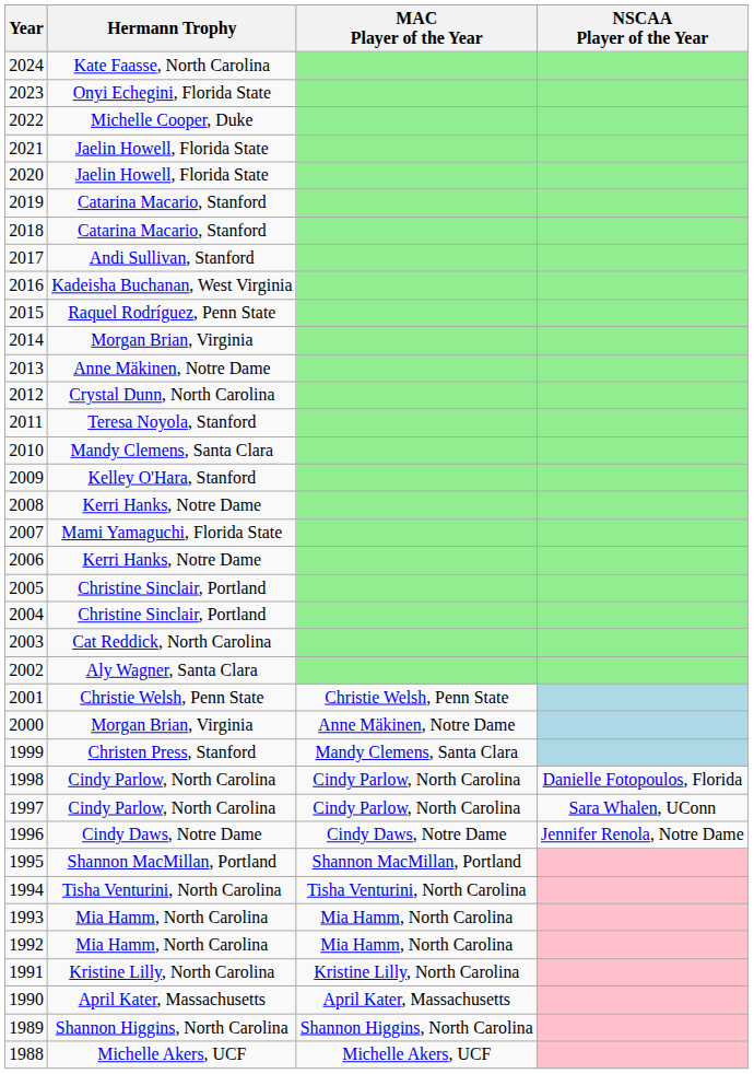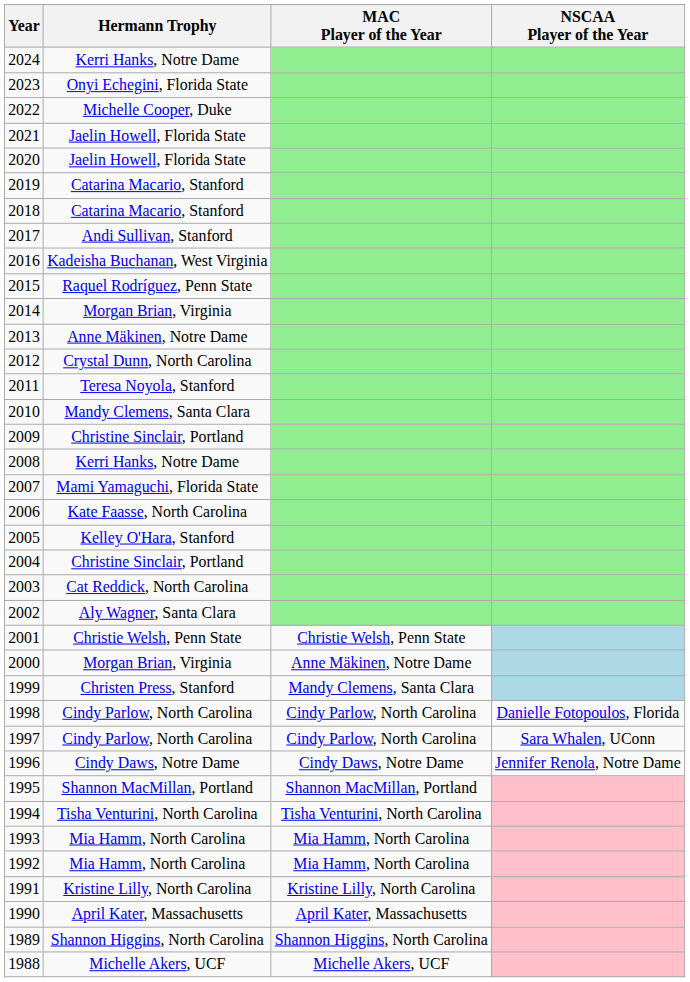 <table class="wikitable" style="text-align: center">
 <tr style="white-space: nowrap;">
 </tr>
 <tr bgcolor="#CCCCCCC">
 <th>Year</th>
 <th>Hermann Trophy</th>
 <th>MAC<br>Player of the Year</th>
 <th>NSCAA<br>Player of the Year</th>
 </tr>
 <tr>
 <td>2024</td>
-<td><a href='#'>Kate Faasse</a>, North Carolina</td>
+<td><a href='#'>Kerri Hanks</a>, Notre Dame</td>
 <td bgcolor="lightgreen"></td>
 <td bgcolor="lightgreen"></td>
 </tr>
 <tr>
 <td>2023</td>
 <td><a href='#'>Onyi Echegini</a>, Florida State</td>
 <td bgcolor="lightgreen"></td>
 <td bgcolor="lightgreen"></td>
 </tr>
 <tr>
 <td>2022</td>
 <td><a href='#'>Michelle Cooper</a>, Duke</td>
 <td bgcolor="lightgreen"></td>
 <td bgcolor="lightgreen"></td>
 </tr>
 <tr>
 <td>2021</td>
 <td><a href='#'>Jaelin Howell</a>, Florida State</td>
 <td bgcolor="lightgreen"></td>
 <td bgcolor="lightgreen"></td>
 </tr>
 <tr>
 <td>2020</td>
 <td><a href='#'>Jaelin Howell</a>, Florida State</td>
 <td bgcolor="lightgreen"></td>
 <td bgcolor="lightgreen"></td>
 </tr>
 <tr>
 <td>2019</td>
 <td><a href='#'>Catarina Macario</a>, Stanford</td>
 <td bgcolor="lightgreen"></td>
 <td bgcolor="lightgreen"></td>
 </tr>
 <tr>
 <td>2018</td>
 <td><a href='#'>Catarina Macario</a>, Stanford</td>
 <td bgcolor="lightgreen"></td>
 <td bgcolor="lightgreen"></td>
 </tr>
 <tr>
 <td>2017</td>
 <td><a href='#'>Andi Sullivan</a>, Stanford</td>
 <td bgcolor="lightgreen"></td>
 <td bgcolor="lightgreen"></td>
 </tr>
 <tr>
 <td>2016</td>
 <td><a href='#'>Kadeisha Buchanan</a>, West Virginia</td>
 <td bgcolor="lightgreen"></td>
 <td bgcolor="lightgreen"></td>
 </tr>
 <tr>
 <td>2015</td>
 <td><a href='#'>Raquel Rodríguez</a>, Penn State</td>
 <td bgcolor="lightgreen"></td>
 <td bgcolor="lightgreen"></td>
 </tr>
 <tr>
 <td>2014</td>
 <td><a href='#'>Morgan Brian</a>, Virginia</td>
 <td bgcolor="lightgreen"></td>
 <td bgcolor="lightgreen"></td>
 </tr>
 <tr>
 <td>2013</td>
 <td><a href='#'>Anne Mäkinen</a>, Notre Dame</td>
 <td bgcolor="lightgreen"></td>
 <td bgcolor="lightgreen"></td>
 </tr>
 <tr>
 <td>2012</td>
 <td><a href='#'>Crystal Dunn</a>, North Carolina</td>
 <td bgcolor="lightgreen"></td>
 <td bgcolor="lightgreen"></td>
 </tr>
 <tr>
 <td>2011</td>
 <td><a href='#'>Teresa Noyola</a>, Stanford</td>
 <td bgcolor="lightgreen"></td>
 <td bgcolor="lightgreen"></td>
 </tr>
 <tr>
 <td>2010</td>
 <td><a href='#'>Mandy Clemens</a>, Santa Clara</td>
 <td bgcolor="lightgreen"></td>
 <td bgcolor="lightgreen"></td>
 </tr>
 <tr>
 <td>2009</td>
-<td><a href='#'>Kelley O'Hara</a>, Stanford</td>
+<td><a href='#'>Christine Sinclair</a>, Portland</td>
 <td bgcolor="lightgreen"></td>
 <td bgcolor="lightgreen"></td>
 </tr>
 <tr>
 <td>2008</td>
 <td><a href='#'>Kerri Hanks</a>, Notre Dame</td>
 <td bgcolor="lightgreen"></td>
 <td bgcolor="lightgreen"></td>
 </tr>
 <tr>
 <td>2007</td>
 <td><a href='#'>Mami Yamaguchi</a>, Florida State</td>
 <td bgcolor="lightgreen"></td>
 <td bgcolor="lightgreen"></td>
 </tr>
 <tr>
 <td>2006</td>
-<td><a href='#'>Kerri Hanks</a>, Notre Dame</td>
+<td><a href='#'>Kate Faasse</a>, North Carolina</td>
 <td bgcolor="lightgreen"></td>
 <td bgcolor="lightgreen"></td>
 </tr>
 <tr>
 <td>2005</td>
-<td><a href='#'>Christine Sinclair</a>, Portland</td>
+<td><a href='#'>Kelley O'Hara</a>, Stanford</td>
 <td bgcolor="lightgreen"></td>
 <td bgcolor="lightgreen"></td>
 </tr>
 <tr>
 <td>2004</td>
 <td><a href='#'>Christine Sinclair</a>, Portland</td>
 <td bgcolor="lightgreen"></td>
 <td bgcolor="lightgreen"></td>
 </tr>
 <tr>
 <td>2003</td>
 <td><a href='#'>Cat Reddick</a>, North Carolina</td>
 <td bgcolor="lightgreen"></td>
 <td bgcolor="lightgreen"></td>
 </tr>
 <tr>
 <td>2002</td>
 <td><a href='#'>Aly Wagner</a>, Santa Clara</td>
 <td bgcolor="lightgreen"></td>
 <td bgcolor="lightgreen"></td>
 </tr>
 <tr>
 <td>2001</td>
 <td><a href='#'>Christie Welsh</a>, Penn State</td>
 <td><a href='#'>Christie Welsh</a>, Penn State</td>
 <td bgcolor="lightblue"></td>
 </tr>
 <tr>
 <td>2000</td>
 <td><a href='#'>Morgan Brian</a>, Virginia</td>
 <td><a href='#'>Anne Mäkinen</a>, Notre Dame</td>
 <td bgcolor="lightblue"></td>
 </tr>
 <tr>
 <td>1999</td>
 <td><a href='#'>Christen Press</a>, Stanford</td>
 <td><a href='#'>Mandy Clemens</a>, Santa Clara</td>
 <td bgcolor="lightblue"></td>
 </tr>
 <tr>
 <td>1998</td>
 <td><a href='#'>Cindy Parlow</a>, North Carolina</td>
 <td><a href='#'>Cindy Parlow</a>, North Carolina</td>
 <td><a href='#'>Danielle Fotopoulos</a>, Florida</td>
 </tr>
 <tr>
 <td>1997</td>
 <td><a href='#'>Cindy Parlow</a>, North Carolina</td>
 <td><a href='#'>Cindy Parlow</a>, North Carolina</td>
 <td><a href='#'>Sara Whalen</a>, UConn</td>
 </tr>
 <tr>
 <td>1996</td>
 <td><a href='#'>Cindy Daws</a>, Notre Dame</td>
 <td><a href='#'>Cindy Daws</a>, Notre Dame</td>
 <td><a href='#'>Jennifer Renola</a>, Notre Dame</td>
 </tr>
 <tr>
 <td>1995</td>
 <td><a href='#'>Shannon MacMillan</a>, Portland</td>
 <td><a href='#'>Shannon MacMillan</a>, Portland</td>
 <td bgcolor="pink"></td>
 </tr>
 <tr>
 <td>1994</td>
 <td><a href='#'>Tisha Venturini</a>, North Carolina</td>
 <td><a href='#'>Tisha Venturini</a>, North Carolina</td>
 <td bgcolor="pink"></td>
 </tr>
 <tr>
 <td>1993</td>
 <td><a href='#'>Mia Hamm</a>, North Carolina</td>
 <td><a href='#'>Mia Hamm</a>, North Carolina</td>
 <td bgcolor="pink"></td>
 </tr>
 <tr>
 <td>1992</td>
 <td><a href='#'>Mia Hamm</a>, North Carolina</td>
 <td><a href='#'>Mia Hamm</a>, North Carolina</td>
 <td bgcolor="pink"></td>
 </tr>
 <tr>
 <td>1991</td>
 <td><a href='#'>Kristine Lilly</a>, North Carolina</td>
 <td><a href='#'>Kristine Lilly</a>, North Carolina</td>
 <td bgcolor="pink"></td>
 </tr>
 <tr>
 <td>1990</td>
 <td><a href='#'>April Kater</a>, Massachusetts</td>
 <td><a href='#'>April Kater</a>, Massachusetts</td>
 <td bgcolor="pink"></td>
 </tr>
 <tr>
 <td>1989</td>
 <td><a href='#'>Shannon Higgins</a>, North Carolina</td>
 <td><a href='#'>Shannon Higgins</a>, North Carolina</td>
 <td bgcolor="pink"></td>
 </tr>
 <tr>
 <td>1988</td>
 <td><a href='#'>Michelle Akers</a>, UCF</td>
 <td><a href='#'>Michelle Akers</a>, UCF</td>
 <td bgcolor="pink"></td>
 </tr>
 </table>
